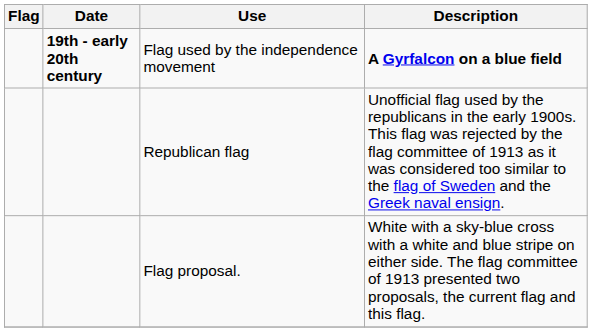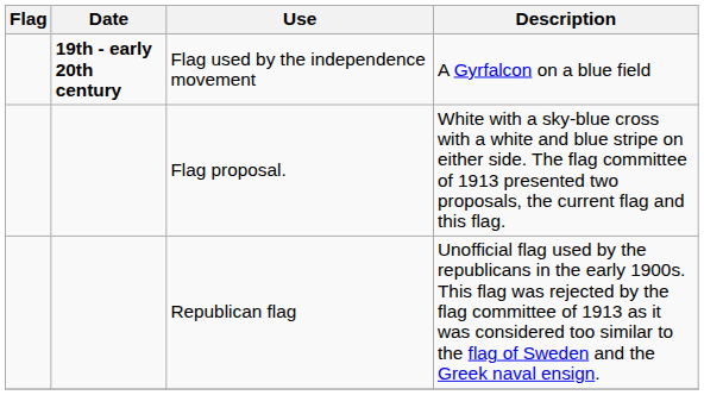 <table class="wikitable" style="background: #f9f9f9; border">
 <tr bgcolor="#efefef">
 <th>Flag</th>
 <th width="100">Date</th>
 <th width="250">Use</th>
 <th width="250">Description</th>
 </tr>
 <tr>
 <td></td>
 <td><strong>19th - early 20th century</strong></td>
 <td>Flag used by the independence movement</td>
-<td><strong>A <a href='#'>Gyrfalcon</a> on a blue field</strong></td>
+<td>A <a href='#'>Gyrfalcon</a> on a blue field</td>
+</tr>
+<tr>
+<td></td>
+<td></td>
+<td>Flag proposal.</td>
+<td>White with a sky-blue cross with a white and blue stripe on either side. The flag committee of 1913 presented two proposals, the current flag and this flag.</td>
 </tr>
 <tr>
 <td></td>
 <td></td>
 <td>Republican flag</td>
 <td>Unofficial flag used by the republicans in the early 1900s. This flag was rejected by the flag committee of 1913 as it was considered too similar to the <a href='#'>flag of Sweden</a> and the <a href='#'>Greek naval ensign</a>.</td>
 </tr>
 <tr>
-<td></td>
-<td></td>
-<td>Flag proposal.</td>
-<td>White with a sky-blue cross with a white and blue stripe on either side. The flag committee of 1913 presented two proposals, the current flag and this flag.</td>
-</tr>
-<tr>
 </tr>
 </table>
